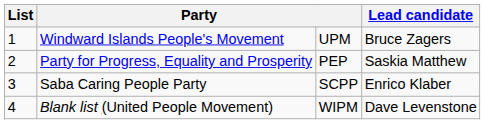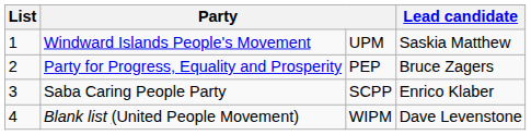 <table class="wikitable" style="text-align:left;">
 <tr>
 <th>List</th>
 <th colspan="2">Party</th>
 <th><a href='#'>Lead candidate</a></th>
 </tr>
 <tr>
 <td>1</td>
 <td><a href='#'>Windward Islands People's Movement</a></td>
 <td>UPM</td>
-<td>Bruce Zagers</td>
+<td>Saskia Matthew</td>
 </tr>
 <tr>
 <td>2</td>
 <td><a href='#'>Party for Progress, Equality and Prosperity</a></td>
 <td>PEP</td>
-<td>Saskia Matthew</td>
+<td>Bruce Zagers</td>
 </tr>
 <tr>
 <td>3</td>
 <td>Saba Caring People Party</td>
 <td>SCPP</td>
 <td>Enrico Klaber</td>
 </tr>
 <tr>
 <td>4</td>
 <td><em>Blank list</em> <u>(</u>United People Movement)</td>
 <td>WIPM</td>
 <td>Dave Levenstone</td>
 </tr>
 </table>
